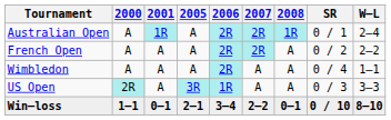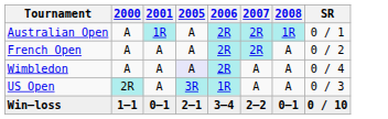 <table class="wikitable" style="text-align:center">
 <tr>
 <th>Tournament</th>
 <th><a href='#'>2000</a></th>
 <th><a href='#'>2001</a></th>
 <th><a href='#'>2005</a></th>
 <th><a href='#'>2006</a></th>
 <th><a href='#'>2007</a></th>
 <th><a href='#'>2008</a></th>
 <th>SR</th>
-<th>W–L</th>
 </tr>
 <tr>
 <td align="left"><a href='#'>Australian Open</a></td>
 <td>A</td>
 <td bgcolor="afeeee"><a href='#'>1R</a></td>
 <td>A</td>
 <td bgcolor="afeeee"><a href='#'>2R</a></td>
 <td bgcolor="afeeee"><a href='#'>2R</a></td>
 <td bgcolor="afeeee"><a href='#'>1R</a></td>
 <td>0 / 1</td>
-<td>2–4</td>
 </tr>
 <tr>
 <td align="left"><a href='#'>French Open</a></td>
 <td>A</td>
 <td>A</td>
 <td>A</td>
 <td bgcolor="afeeee"><a href='#'>2R</a></td>
 <td bgcolor="afeeee"><a href='#'>2R</a></td>
 <td>A</td>
 <td>0 / 2</td>
-<td>2–2</td>
 </tr>
 <tr>
 <td align="left"><a href='#'>Wimbledon</a></td>
 <td>A</td>
 <td>A</td>
-<td>A</td>
+<td style="background: lavender;">A</td>
 <td bgcolor="afeeee"><a href='#'>2R</a></td>
 <td>A</td>
 <td>A</td>
 <td>0 / 4</td>
-<td>1–1</td>
 </tr>
 <tr>
 <td align="left"><a href='#'>US Open</a></td>
 <td bgcolor="afeeee">2R</td>
 <td>A</td>
 <td bgcolor="afeeee"><a href='#'>3R</a></td>
 <td bgcolor="afeeee"><a href='#'>1R</a></td>
 <td>A</td>
 <td>A</td>
 <td>0 / 3</td>
-<td>3–3</td>
 </tr>
 <tr style="background:#efefef; font-weight:bold;">
 <td style="text-align:left">Win–loss</td>
 <td>1–1</td>
 <td>0–1</td>
 <td>2–1</td>
 <td>3–4</td>
 <td>2–2</td>
 <td>0–1</td>
 <td>0 / 10</td>
-<td>8–10</td>
 </tr>
 </table>
